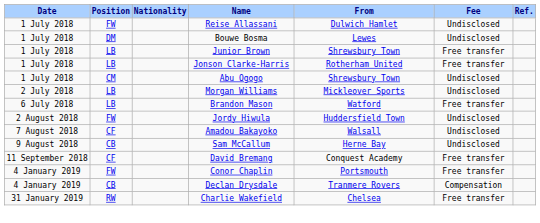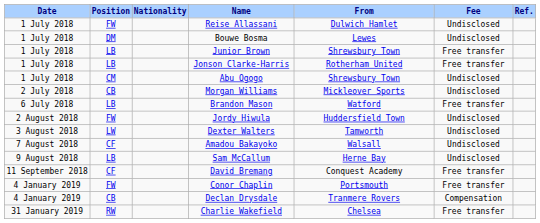 <table class="wikitable"  style="text-align:center; font-size:90%; ">
 <tr>
 <th style="background:#AAD0FF; color:#000080; width:120px;">Date</th>
 <th style="background:#AAD0FF; color:#000080; width:50px;">Position</th>
 <th style="background:#AAD0FF; color:#000080; width:50px;">Nationality</th>
 <th style="background:#AAD0FF; color:#000080; width:150px;">Name</th>
 <th style="background:#AAD0FF; color:#000080; width:200px;">From</th>
 <th style="background:#AAD0FF; color:#000080; width:110px;">Fee</th>
 <th style="background:#AAD0FF; color:#000080; width:25px;">Ref.</th>
 </tr>
 <tr>
 <td>1 July 2018</td>
 <td><a href='#'>FW</a></td>
 <td></td>
 <td><a href='#'>Reise Allassani</a></td>
 <td><a href='#'>Dulwich Hamlet</a></td>
 <td>Undisclosed</td>
 <td></td>
 </tr>
 <tr>
 <td>1 July 2018</td>
 <td><a href='#'>DM</a></td>
 <td></td>
 <td>Bouwe Bosma</td>
 <td><a href='#'>Lewes</a></td>
 <td>Undisclosed</td>
 <td></td>
 </tr>
 <tr>
 <td>1 July 2018</td>
 <td><a href='#'>LB</a></td>
 <td></td>
 <td><a href='#'>Junior Brown</a></td>
 <td><a href='#'>Shrewsbury Town</a></td>
 <td>Free transfer</td>
 <td></td>
 </tr>
 <tr>
 <td>1 July 2018</td>
 <td><a href='#'>LB</a></td>
 <td></td>
 <td><a href='#'>Jonson Clarke-Harris</a></td>
 <td><a href='#'>Rotherham United</a></td>
 <td>Free transfer</td>
 <td></td>
 </tr>
 <tr>
 <td>1 July 2018</td>
 <td><a href='#'>CM</a></td>
 <td></td>
 <td><a href='#'>Abu Ogogo</a></td>
 <td><a href='#'>Shrewsbury Town</a></td>
 <td>Undisclosed</td>
 <td></td>
 </tr>
 <tr>
 <td>2 July 2018</td>
-<td><a href='#'>LB</a></td>
+<td><a href='#'>CB</a></td>
 <td></td>
 <td><a href='#'>Morgan Williams</a></td>
 <td><a href='#'>Mickleover Sports</a></td>
 <td>Undisclosed</td>
 <td></td>
 </tr>
 <tr>
 <td>6 July 2018</td>
 <td><a href='#'>LB</a></td>
 <td></td>
 <td><a href='#'>Brandon Mason</a></td>
 <td><a href='#'>Watford</a></td>
 <td>Free transfer</td>
 <td></td>
 </tr>
 <tr>
 <td>2 August 2018</td>
 <td><a href='#'>FW</a></td>
 <td></td>
 <td><a href='#'>Jordy Hiwula</a></td>
 <td><a href='#'>Huddersfield Town</a></td>
 <td>Undisclosed</td>
 <td></td>
 </tr>
 <tr>
+<td>3 August 2018</td>
+<td><a href='#'>LW</a></td>
+<td></td>
+<td><a href='#'>Dexter Walters</a></td>
+<td><a href='#'>Tamworth</a></td>
+<td>Undisclosed</td>
+<td></td>
+</tr>
+<tr>
 <td>7 August 2018</td>
 <td><a href='#'>CF</a></td>
 <td></td>
 <td><a href='#'>Amadou Bakayoko</a></td>
 <td><a href='#'>Walsall</a></td>
 <td>Undisclosed</td>
 <td></td>
 </tr>
 <tr>
 <td>9 August 2018</td>
-<td><a href='#'>CB</a></td>
+<td><a href='#'>LB</a></td>
 <td></td>
 <td><a href='#'>Sam McCallum</a></td>
 <td><a href='#'>Herne Bay</a></td>
 <td>Undisclosed</td>
 <td></td>
 </tr>
 <tr>
 <td>11 September 2018</td>
 <td><a href='#'>CF</a></td>
 <td></td>
 <td><a href='#'>David Bremang</a></td>
 <td>Conquest Academy</td>
 <td>Free transfer</td>
 <td></td>
 </tr>
 <tr>
 <td>4 January 2019</td>
 <td><a href='#'>FW</a></td>
 <td></td>
 <td><a href='#'>Conor Chaplin</a></td>
 <td><a href='#'>Portsmouth</a></td>
 <td>Free transfer</td>
 <td></td>
 </tr>
 <tr>
 <td>4 January 2019</td>
 <td><a href='#'>CB</a></td>
 <td></td>
 <td><a href='#'>Declan Drysdale</a></td>
 <td><a href='#'>Tranmere Rovers</a></td>
 <td>Compensation</td>
 <td></td>
 </tr>
 <tr>
 <td>31 January 2019</td>
 <td><a href='#'>RW</a></td>
 <td></td>
 <td><a href='#'>Charlie Wakefield</a></td>
 <td><a href='#'>Chelsea</a></td>
 <td>Free transfer</td>
 <td></td>
 </tr>
 </table>
